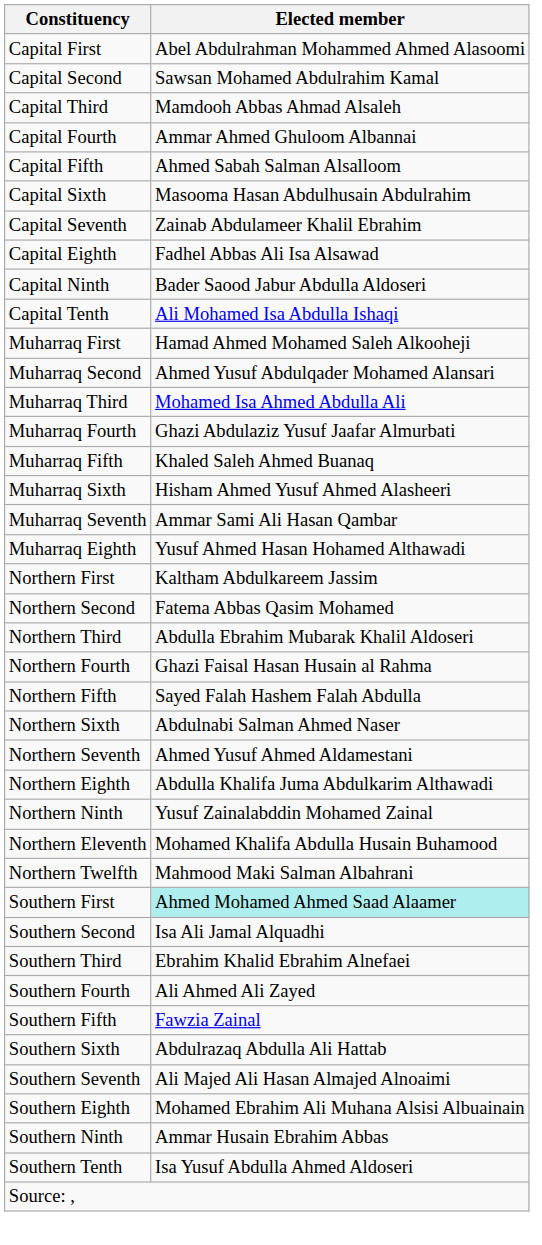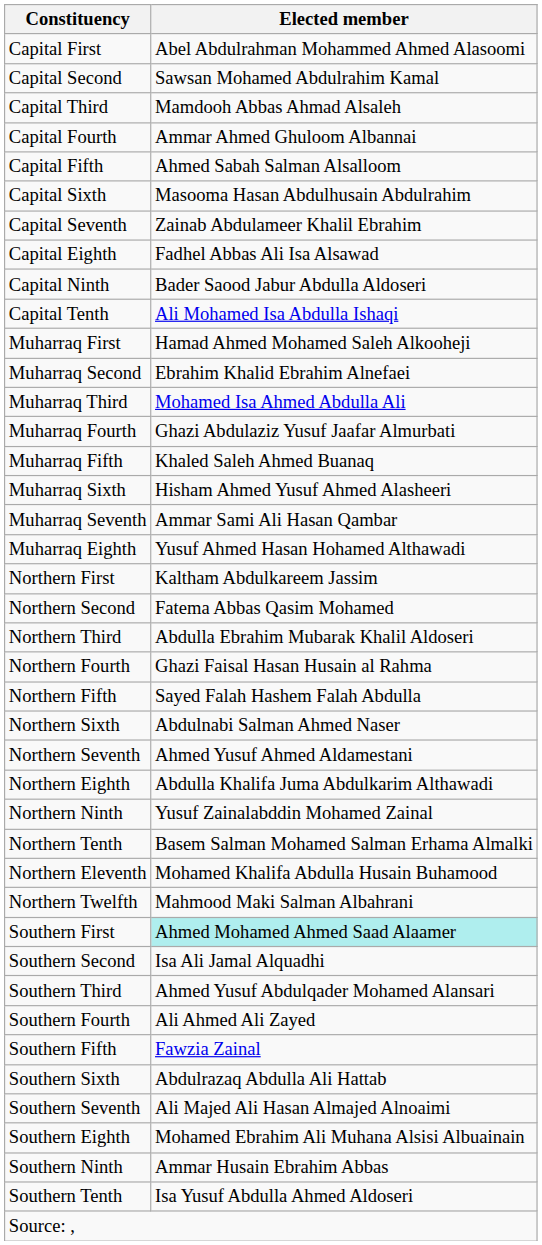 <table class=wikitable>
 <tr>
 <th>Constituency</th>
 <th>Elected member</th>
 </tr>
 <tr>
 <td>Capital First</td>
 <td>Abel Abdulrahman Mohammed Ahmed Alasoomi</td>
 </tr>
 <tr>
 <td>Capital Second</td>
 <td>Sawsan Mohamed Abdulrahim Kamal</td>
 </tr>
 <tr>
 <td>Capital Third</td>
 <td>Mamdooh Abbas Ahmad Alsaleh</td>
 </tr>
 <tr>
 <td>Capital Fourth</td>
 <td>Ammar Ahmed Ghuloom Albannai</td>
 </tr>
 <tr>
 <td>Capital Fifth</td>
 <td>Ahmed Sabah Salman Alsalloom</td>
 </tr>
 <tr>
 <td>Capital Sixth</td>
 <td>Masooma Hasan Abdulhusain Abdulrahim</td>
 </tr>
 <tr>
 <td>Capital Seventh</td>
 <td>Zainab Abdulameer Khalil Ebrahim</td>
 </tr>
 <tr>
 <td>Capital Eighth</td>
 <td>Fadhel Abbas Ali Isa Alsawad</td>
 </tr>
 <tr>
 <td>Capital Ninth</td>
 <td>Bader Saood Jabur Abdulla Aldoseri</td>
 </tr>
 <tr>
 <td>Capital Tenth</td>
 <td><a href='#'>Ali Mohamed Isa Abdulla Ishaqi</a></td>
 </tr>
 <tr>
 <td>Muharraq First</td>
 <td>Hamad Ahmed Mohamed Saleh Alkooheji</td>
 </tr>
 <tr>
 <td>Muharraq Second</td>
-<td>Ahmed Yusuf Abdulqader Mohamed Alansari</td>
+<td>Ebrahim Khalid Ebrahim Alnefaei</td>
 </tr>
 <tr>
 <td>Muharraq Third</td>
 <td><a href='#'>Mohamed Isa Ahmed Abdulla Ali</a></td>
 </tr>
 <tr>
 <td>Muharraq Fourth</td>
 <td>Ghazi Abdulaziz Yusuf Jaafar Almurbati</td>
 </tr>
 <tr>
 <td>Muharraq Fifth</td>
 <td>Khaled Saleh Ahmed Buanaq</td>
 </tr>
 <tr>
 <td>Muharraq Sixth</td>
 <td>Hisham Ahmed Yusuf Ahmed Alasheeri</td>
 </tr>
 <tr>
 <td>Muharraq Seventh</td>
 <td>Ammar Sami Ali Hasan Qambar</td>
 </tr>
 <tr>
 <td>Muharraq Eighth</td>
 <td>Yusuf Ahmed Hasan Hohamed Althawadi</td>
 </tr>
 <tr>
 <td>Northern First</td>
 <td>Kaltham Abdulkareem Jassim</td>
 </tr>
 <tr>
 <td>Northern Second</td>
 <td>Fatema Abbas Qasim Mohamed</td>
 </tr>
 <tr>
 <td>Northern Third</td>
 <td>Abdulla Ebrahim Mubarak Khalil Aldoseri</td>
 </tr>
 <tr>
 <td>Northern Fourth</td>
 <td>Ghazi Faisal Hasan Husain al Rahma</td>
 </tr>
 <tr>
 <td>Northern Fifth</td>
 <td>Sayed Falah Hashem Falah Abdulla</td>
 </tr>
 <tr>
 <td>Northern Sixth</td>
 <td>Abdulnabi Salman Ahmed Naser</td>
 </tr>
 <tr>
 <td>Northern Seventh</td>
 <td>Ahmed Yusuf Ahmed Aldamestani</td>
 </tr>
 <tr>
 <td>Northern Eighth</td>
 <td>Abdulla Khalifa Juma Abdulkarim Althawadi</td>
 </tr>
 <tr>
 <td>Northern Ninth</td>
 <td>Yusuf Zainalabddin Mohamed Zainal</td>
 </tr>
 <tr>
+<td>Northern Tenth</td>
+<td>Basem Salman Mohamed Salman Erhama Almalki</td>
+</tr>
+<tr>
 <td>Northern Eleventh</td>
 <td>Mohamed Khalifa Abdulla Husain Buhamood</td>
 </tr>
 <tr>
 <td>Northern Twelfth</td>
 <td>Mahmood Maki Salman Albahrani</td>
 </tr>
 <tr>
 <td>Southern First</td>
 <td style="background: paleturquoise;">Ahmed Mohamed Ahmed Saad Alaamer</td>
 </tr>
 <tr>
 <td>Southern Second</td>
 <td>Isa Ali Jamal Alquadhi</td>
 </tr>
 <tr>
 <td>Southern Third</td>
-<td>Ebrahim Khalid Ebrahim Alnefaei</td>
+<td>Ahmed Yusuf Abdulqader Mohamed Alansari</td>
 </tr>
 <tr>
 <td>Southern Fourth</td>
 <td>Ali Ahmed Ali Zayed</td>
 </tr>
 <tr>
 <td>Southern Fifth</td>
 <td><a href='#'>Fawzia Zainal</a></td>
 </tr>
 <tr>
 <td>Southern Sixth</td>
 <td>Abdulrazaq Abdulla Ali Hattab</td>
 </tr>
 <tr>
 <td>Southern Seventh</td>
 <td>Ali Majed Ali Hasan Almajed Alnoaimi</td>
 </tr>
 <tr>
 <td>Southern Eighth</td>
 <td>Mohamed Ebrahim Ali Muhana Alsisi Albuainain</td>
 </tr>
 <tr>
 <td>Southern Ninth</td>
 <td>Ammar Husain Ebrahim Abbas</td>
 </tr>
 <tr>
 <td>Southern Tenth</td>
 <td>Isa Yusuf Abdulla Ahmed Aldoseri</td>
 </tr>
 <tr>
 <td colspan=2>Source:  ,  </td>
 </tr>
 </table>
